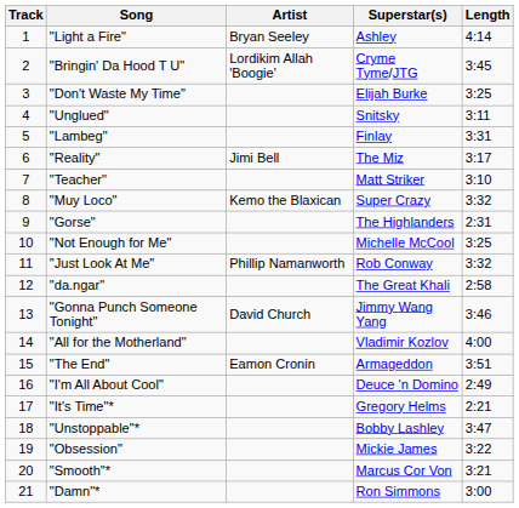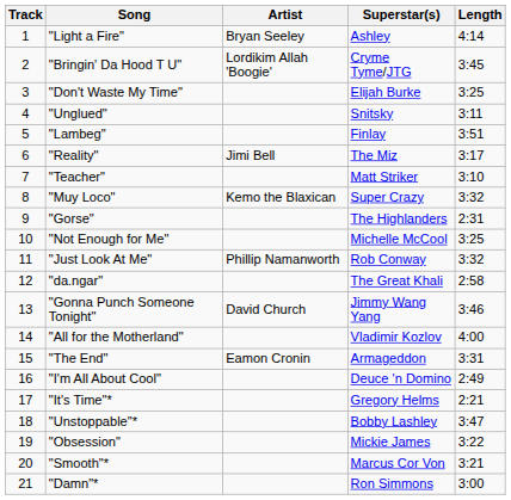 <table class="wikitable">
 <tr>
 <th>Track</th>
 <th>Song</th>
 <th>Artist</th>
 <th>Superstar(s)</th>
 <th>Length</th>
 </tr>
 <tr>
 <td align=center>1</td>
 <td>"Light a Fire"</td>
 <td>Bryan Seeley</td>
 <td><a href='#'>Ashley</a></td>
 <td>4:14</td>
 </tr>
 <tr>
 <td align=center>2</td>
 <td>"Bringin' Da Hood T U"</td>
 <td>Lordikim Allah 'Boogie'</td>
 <td><a href='#'>Cryme Tyme</a>/<a href='#'>JTG</a></td>
 <td>3:45</td>
 </tr>
 <tr>
 <td align=center>3</td>
 <td>"Don't Waste My Time"</td>
 <td></td>
 <td><a href='#'>Elijah Burke</a></td>
 <td>3:25</td>
 </tr>
 <tr>
 <td align=center>4</td>
 <td>"Unglued"</td>
 <td></td>
 <td><a href='#'>Snitsky</a></td>
 <td>3:11</td>
 </tr>
 <tr>
 <td align=center>5</td>
 <td>"Lambeg"</td>
 <td></td>
 <td><a href='#'>Finlay</a></td>
-<td>3:31</td>
+<td>3:51</td>
 </tr>
 <tr>
 <td align=center>6</td>
 <td>"Reality"</td>
 <td>Jimi Bell</td>
 <td><a href='#'>The Miz</a></td>
 <td>3:17</td>
 </tr>
 <tr>
 <td align=center>7</td>
 <td>"Teacher"</td>
 <td></td>
 <td><a href='#'>Matt Striker</a></td>
 <td>3:10</td>
 </tr>
 <tr>
 <td align=center>8</td>
 <td>"Muy Loco"</td>
 <td>Kemo the Blaxican</td>
 <td><a href='#'>Super Crazy</a></td>
 <td>3:32</td>
 </tr>
 <tr>
 <td align=center>9</td>
 <td>"Gorse"</td>
 <td></td>
 <td><a href='#'>The Highlanders</a></td>
 <td>2:31</td>
 </tr>
 <tr>
 <td align=center>10</td>
 <td>"Not Enough for Me"</td>
 <td></td>
 <td><a href='#'>Michelle McCool</a></td>
 <td>3:25</td>
 </tr>
 <tr>
 <td align=center>11</td>
 <td>"Just Look At Me"</td>
 <td>Phillip Namanworth</td>
 <td><a href='#'>Rob Conway</a></td>
 <td>3:32</td>
 </tr>
 <tr>
 <td align=center>12</td>
 <td>"da.ngar"</td>
 <td></td>
 <td><a href='#'>The Great Khali</a></td>
 <td>2:58</td>
 </tr>
 <tr>
 <td align=center>13</td>
 <td>"Gonna Punch Someone Tonight"</td>
 <td>David Church</td>
 <td><a href='#'>Jimmy Wang Yang</a></td>
 <td>3:46</td>
 </tr>
 <tr>
 <td align=center>14</td>
 <td>"All for the Motherland"</td>
 <td></td>
 <td><a href='#'>Vladimir Kozlov</a></td>
 <td>4:00</td>
 </tr>
 <tr>
 <td align=center>15</td>
 <td>"The End"</td>
 <td>Eamon Cronin</td>
 <td><a href='#'>Armageddon</a></td>
-<td>3:51</td>
+<td>3:31</td>
 </tr>
 <tr>
 <td align=center>16</td>
 <td>"I'm All About Cool"</td>
 <td></td>
 <td><a href='#'>Deuce 'n Domino</a></td>
 <td>2:49</td>
 </tr>
 <tr>
 <td align=center>17</td>
 <td>"It's Time"*</td>
 <td></td>
 <td><a href='#'>Gregory Helms</a></td>
 <td>2:21</td>
 </tr>
 <tr>
 <td align=center>18</td>
 <td>"Unstoppable"*</td>
 <td></td>
 <td><a href='#'>Bobby Lashley</a></td>
 <td>3:47</td>
 </tr>
 <tr>
 <td align=center>19</td>
 <td>"Obsession"</td>
 <td></td>
 <td><a href='#'>Mickie James</a></td>
 <td>3:22</td>
 </tr>
 <tr>
 <td align=center>20</td>
 <td>"Smooth"*</td>
 <td></td>
 <td><a href='#'>Marcus Cor Von</a></td>
 <td>3:21</td>
 </tr>
 <tr>
 <td align=center>21</td>
 <td>"Damn"*</td>
 <td></td>
 <td><a href='#'>Ron Simmons</a></td>
 <td>3:00</td>
 </tr>
 </table>
